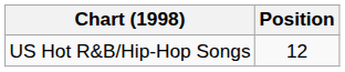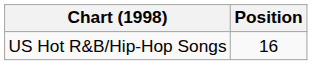 <table class="wikitable">
 <tr>
 <th style="text-align:center;">Chart (1998)</th>
 <th style="text-align:center;">Position</th>
 </tr>
 <tr>
 <td>US Hot R&B/Hip-Hop Songs</td>
-<td align="center">12</td>
+<td align="center">16</td>
 </tr>
 </table>
